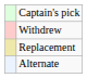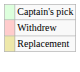 <table class="wikitable" style="text-align:left;">
 <tr>
 <td width=10px bgcolor=#ddffdd></td>
 <td>Captain's pick</td>
 </tr>
 <tr>
 <td width=10px bgcolor=#ffcccc></td>
 <td>Withdrew</td>
 </tr>
 <tr>
 <td width=10px bgcolor=#eee8aa></td>
 <td>Replacement</td>
 </tr>
-<tr>
-<td width=10px bgcolor=#eaf3ff></td>
-<td>Alternate</td>
-</tr>
 </table>
